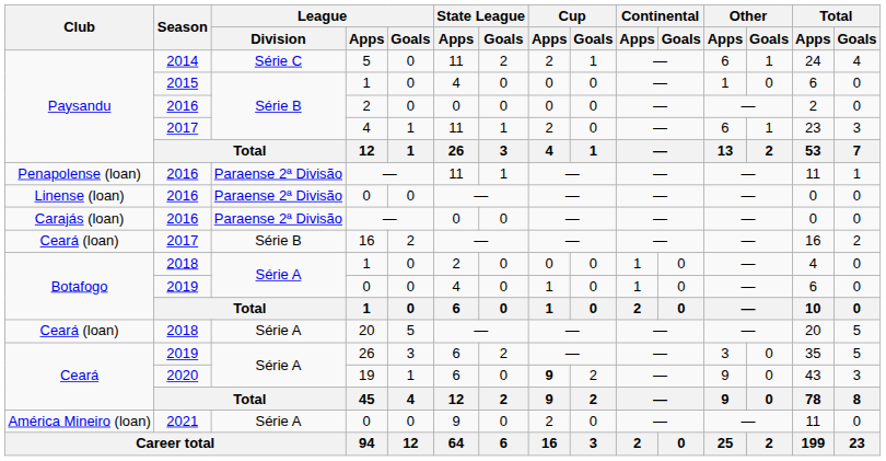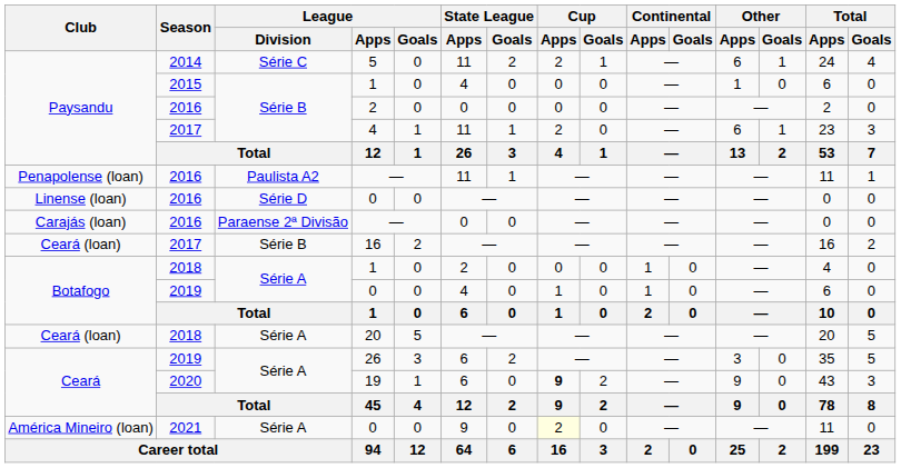 <table class="wikitable" style="text-align: center;">
 <tr>
 <th rowspan="2">Club</th>
 <th rowspan="2">Season</th>
 <th colspan="3">League</th>
 <th colspan="2">State League</th>
 <th colspan="2">Cup</th>
 <th colspan="2">Continental</th>
 <th colspan="2">Other</th>
 <th colspan="2">Total</th>
 </tr>
 <tr>
 <th>Division</th>
 <th>Apps</th>
 <th>Goals</th>
 <th>Apps</th>
 <th>Goals</th>
 <th>Apps</th>
 <th>Goals</th>
 <th>Apps</th>
 <th>Goals</th>
 <th>Apps</th>
 <th>Goals</th>
 <th>Apps</th>
 <th>Goals</th>
 </tr>
 <tr>
 <td rowspan=5 valign="center"><a href='#'>Paysandu</a></td>
 <td><a href='#'>2014</a></td>
 <td><a href='#'>Série C</a></td>
 <td>5</td>
 <td>0</td>
 <td>11</td>
 <td>2</td>
 <td>2</td>
 <td>1</td>
 <td colspan="2">—</td>
 <td>6</td>
 <td>1</td>
 <td>24</td>
 <td>4</td>
 </tr>
 <tr>
 <td><a href='#'>2015</a></td>
 <td rowspan=3><a href='#'>Série B</a></td>
 <td>1</td>
 <td>0</td>
 <td>4</td>
 <td>0</td>
 <td>0</td>
 <td>0</td>
 <td colspan="2">—</td>
 <td>1</td>
 <td>0</td>
 <td>6</td>
 <td>0</td>
 </tr>
 <tr>
 <td><a href='#'>2016</a></td>
 <td>2</td>
 <td>0</td>
 <td>0</td>
 <td>0</td>
 <td>0</td>
 <td>0</td>
 <td colspan="2">—</td>
 <td colspan="2">—</td>
 <td>2</td>
 <td>0</td>
 </tr>
 <tr>
 <td><a href='#'>2017</a></td>
 <td>4</td>
 <td>1</td>
 <td>11</td>
 <td>1</td>
 <td>2</td>
 <td>0</td>
 <td colspan="2">—</td>
 <td>6</td>
 <td>1</td>
 <td>23</td>
 <td>3</td>
 </tr>
 <tr>
 <th colspan=2>Total</th>
 <th>12</th>
 <th>1</th>
 <th>26</th>
 <th>3</th>
 <th>4</th>
 <th>1</th>
 <th colspan="2">—</th>
 <th>13</th>
 <th>2</th>
 <th>53</th>
 <th>7</th>
 </tr>
 <tr>
 <td valign="center"><a href='#'>Penapolense</a> (loan)</td>
 <td><a href='#'>2016</a></td>
-<td><a href='#'>Paraense 2ª Divisão</a></td>
+<td><a href='#'>Paulista A2</a></td>
 <td colspan="2">—</td>
 <td>11</td>
 <td>1</td>
 <td colspan="2">—</td>
 <td colspan="2">—</td>
 <td colspan="2">—</td>
 <td>11</td>
 <td>1</td>
 </tr>
 <tr>
 <td valign="center"><a href='#'>Linense</a> (loan)</td>
 <td><a href='#'>2016</a></td>
-<td><a href='#'>Paraense 2ª Divisão</a></td>
+<td><a href='#'>Série D</a></td>
 <td>0</td>
 <td>0</td>
 <td colspan="2">—</td>
 <td colspan="2">—</td>
 <td colspan="2">—</td>
 <td colspan="2">—</td>
 <td>0</td>
 <td>0</td>
 </tr>
 <tr>
 <td valign="center"><a href='#'>Carajás</a> (loan)</td>
 <td><a href='#'>2016</a></td>
 <td><a href='#'>Paraense 2ª Divisão</a></td>
 <td colspan="2">—</td>
 <td>0</td>
 <td>0</td>
 <td colspan="2">—</td>
 <td colspan="2">—</td>
 <td colspan="2">—</td>
 <td>0</td>
 <td>0</td>
 </tr>
 <tr>
 <td valign="center"><a href='#'>Ceará</a> (loan)</td>
 <td><a href='#'>2017</a></td>
 <td>Série B</td>
 <td>16</td>
 <td>2</td>
 <td colspan="2">—</td>
 <td colspan="2">—</td>
 <td colspan="2">—</td>
 <td colspan="2">—</td>
 <td>16</td>
 <td>2</td>
 </tr>
 <tr>
 <td rowspan="3" valign="center"><a href='#'>Botafogo</a></td>
 <td><a href='#'>2018</a></td>
 <td rowspan="2"><a href='#'>Série A</a></td>
 <td>1</td>
 <td>0</td>
 <td>2</td>
 <td>0</td>
 <td>0</td>
 <td>0</td>
 <td>1</td>
 <td>0</td>
 <td colspan="2">—</td>
 <td>4</td>
 <td>0</td>
 </tr>
 <tr>
 <td><a href='#'>2019</a></td>
 <td>0</td>
 <td>0</td>
 <td>4</td>
 <td>0</td>
 <td>1</td>
 <td>0</td>
 <td>1</td>
 <td>0</td>
 <td colspan="2">—</td>
 <td>6</td>
 <td>0</td>
 </tr>
 <tr>
 <th colspan=2>Total</th>
 <th>1</th>
 <th>0</th>
 <th>6</th>
 <th>0</th>
 <th>1</th>
 <th>0</th>
 <th>2</th>
 <th>0</th>
 <th colspan="2">—</th>
 <th>10</th>
 <th>0</th>
 </tr>
 <tr>
 <td valign="center"><a href='#'>Ceará</a> (loan)</td>
 <td><a href='#'>2018</a></td>
 <td>Série A</td>
 <td>20</td>
 <td>5</td>
 <td colspan="2">—</td>
 <td colspan="2">—</td>
 <td colspan="2">—</td>
 <td colspan="2">—</td>
 <td>20</td>
 <td>5</td>
 </tr>
 <tr>
 <td rowspan="3" valign="center"><a href='#'>Ceará</a></td>
 <td><a href='#'>2019</a></td>
 <td rowspan="2">Série A</td>
 <td>26</td>
 <td>3</td>
 <td>6</td>
 <td>2</td>
 <td colspan="2">—</td>
 <td colspan="2">—</td>
 <td>3</td>
 <td>0</td>
 <td>35</td>
 <td>5</td>
 </tr>
 <tr>
 <td><a href='#'>2020</a></td>
 <td>19</td>
 <td>1</td>
 <td>6</td>
 <td>0</td>
 <td><strong>9</strong></td>
 <td>2</td>
 <td colspan="2">—</td>
 <td>9</td>
 <td>0</td>
 <td>43</td>
 <td>3</td>
 </tr>
 <tr>
 <th colspan=2>Total</th>
 <th>45</th>
 <th>4</th>
 <th>12</th>
 <th>2</th>
 <th>9</th>
 <th>2</th>
 <th colspan="2">—</th>
 <th>9</th>
 <th>0</th>
 <th>78</th>
 <th>8</th>
 </tr>
 <tr>
 <td valign="center"><a href='#'>América Mineiro</a> (loan)</td>
 <td><a href='#'>2021</a></td>
 <td>Série A</td>
 <td>0</td>
 <td>0</td>
 <td>9</td>
 <td>0</td>
-<td>2</td>
+<td style="background: lightyellow;">2</td>
 <td>0</td>
 <td colspan="2">—</td>
 <td colspan="2">—</td>
 <td>11</td>
 <td>0</td>
 </tr>
 <tr>
 <th colspan="3"><strong>Career total</strong></th>
 <th>94</th>
 <th>12</th>
 <th>64</th>
 <th>6</th>
 <th>16</th>
 <th>3</th>
 <th>2</th>
 <th>0</th>
 <th>25</th>
 <th>2</th>
 <th>199</th>
 <th>23</th>
 </tr>
 </table>
